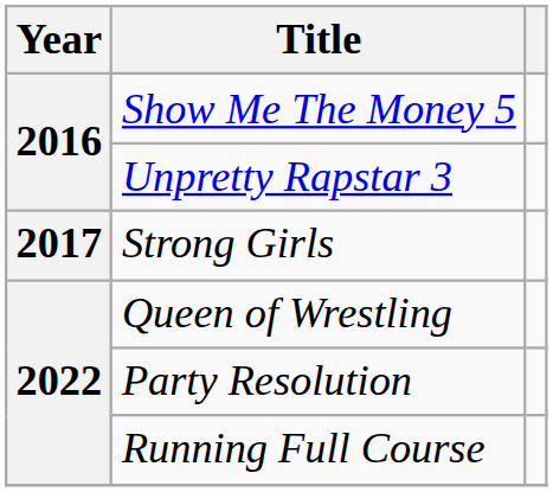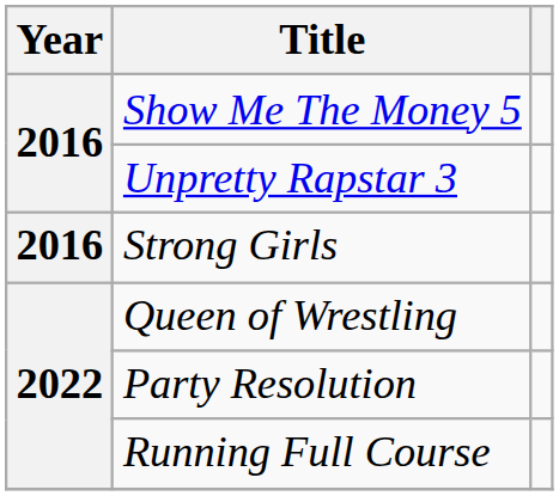 <table class="wikitable plainrowheaders">
 <tr>
 <th>Year</th>
 <th>Title</th>
 <th scope="col" class="unsortable"></th>
 </tr>
 <tr>
 <th scope="row" rowspan=2>2016</th>
 <td><em><a href='#'>Show Me The Money 5</a> </em></td>
 <td></td>
 </tr>
 <tr>
 <td><em><a href='#'>Unpretty Rapstar 3</a></em></td>
 <td></td>
 </tr>
 <tr>
-<th scope="row">2017</th>
+<th scope="row">2016</th>
 <td><em>Strong Girls</em></td>
 <td></td>
 </tr>
 <tr>
 <th scope="row" rowspan=3>2022</th>
 <td><em>Queen of Wrestling</em></td>
 <td></td>
 </tr>
 <tr>
 <td><em>Party Resolution</em></td>
 <td></td>
 </tr>
 <tr>
 <td><em>Running Full Course</em> </td>
 <td></td>
 </tr>
 <tr>
 </tr>
 </table>
